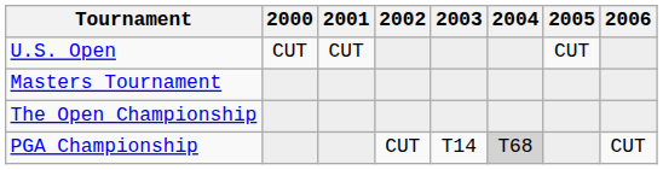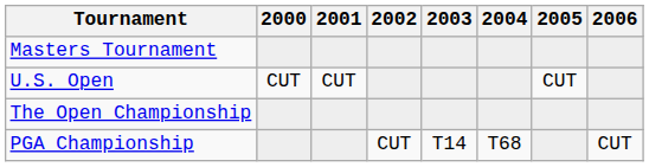 <table class="wikitable" style="font-size:95%;text-align:center;">
 <tr>
 <th>Tournament</th>
 <th>2000</th>
 <th>2001</th>
 <th>2002</th>
 <th>2003</th>
 <th>2004</th>
 <th>2005</th>
 <th>2006</th>
 </tr>
 <tr>
+<td align=left><a href='#'>Masters Tournament</a></td>
+<td style="background:#eeeeee;"></td>
+<td style="background:#eeeeee;"></td>
+<td style="background:#eeeeee;"></td>
+<td style="background:#eeeeee;"></td>
+<td style="background:#eeeeee;"></td>
+<td style="background:#eeeeee;"></td>
+<td style="background:#eeeeee;"></td>
+</tr>
+<tr>
 <td align=left><a href='#'>U.S. Open</a></td>
 <td>CUT</td>
 <td>CUT</td>
 <td style="background:#eeeeee;"></td>
 <td style="background:#eeeeee;"></td>
 <td style="background:#eeeeee;"></td>
 <td>CUT</td>
-<td style="background:#eeeeee;"></td>
-</tr>
-<tr>
-<td align=left><a href='#'>Masters Tournament</a></td>
-<td style="background:#eeeeee;"></td>
-<td style="background:#eeeeee;"></td>
-<td style="background:#eeeeee;"></td>
-<td style="background:#eeeeee;"></td>
-<td style="background:#eeeeee;"></td>
-<td style="background:#eeeeee;"></td>
 <td style="background:#eeeeee;"></td>
 </tr>
 <tr>
 <td align=left><a href='#'>The Open Championship</a></td>
 <td style="background:#eeeeee;"></td>
 <td style="background:#eeeeee;"></td>
 <td style="background:#eeeeee;"></td>
 <td style="background:#eeeeee;"></td>
 <td style="background:#eeeeee;"></td>
 <td style="background:#eeeeee;"></td>
 <td style="background:#eeeeee;"></td>
 </tr>
 <tr>
 <td align=left><a href='#'>PGA Championship</a></td>
 <td style="background:#eeeeee;"></td>
 <td style="background:#eeeeee;"></td>
 <td>CUT</td>
 <td>T14</td>
-<td style="background: lightgrey;">T68</td>
+<td>T68</td>
 <td style="background:#eeeeee;"></td>
 <td>CUT</td>
 </tr>
 </table>
